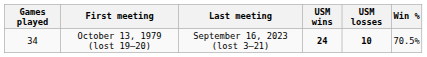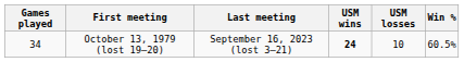 <table class="wikitable" style="margin:1em auto;">
 <tr>
 <th>Games played</th>
 <th>First meeting</th>
 <th>Last meeting</th>
 <th>USM wins</th>
 <th>USM losses</th>
 <th>Win %</th>
 </tr>
 <tr style="text-align:center;">
 <td>34</td>
 <td>October 13, 1979 (lost 19–20)</td>
 <td>September 16, 2023 (lost 3–21)</td>
 <td><strong>24</strong></td>
-<td><strong>10</strong></td>
-<td>70.5%</td>
+<td>10</td>
+<td>60.5%</td>
 </tr>
 </table>
